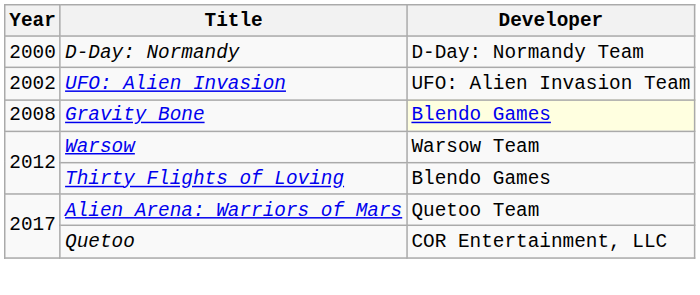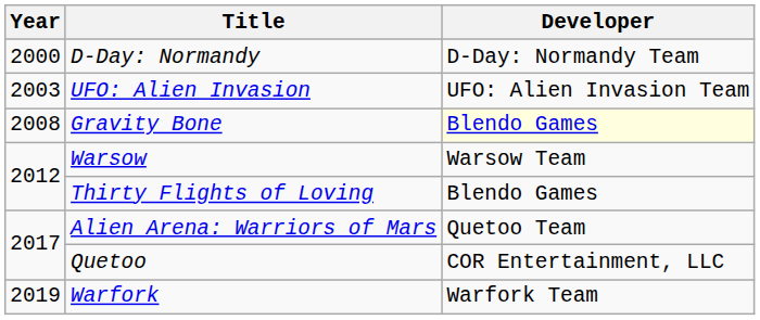 <table class="wikitable sortable">
 <tr>
 <th>Year</th>
 <th>Title</th>
 <th>Developer</th>
 </tr>
 <tr>
 <td>2000</td>
 <td><em>D-Day: Normandy</em></td>
 <td>D-Day: Normandy Team</td>
 </tr>
 <tr>
-<td>2002</td>
+<td>2003</td>
 <td><em><a href='#'>UFO: Alien Invasion</a></em></td>
 <td>UFO: Alien Invasion Team</td>
 </tr>
 <tr>
 <td>2008</td>
 <td><em><a href='#'>Gravity Bone</a></em></td>
 <td style="background: lightyellow;"><a href='#'>Blendo Games</a></td>
 </tr>
 <tr>
 <td rowspan="2">2012</td>
 <td><em><a href='#'>Warsow</a></em></td>
 <td>Warsow Team</td>
 </tr>
 <tr>
 <td><em><a href='#'>Thirty Flights of Loving</a></em></td>
 <td>Blendo Games</td>
 </tr>
 <tr>
 <td rowspan="2">2017</td>
 <td><em><a href='#'>Alien Arena: Warriors of Mars</a></em></td>
 <td>Quetoo Team</td>
 </tr>
 <tr>
 <td><em>Quetoo</em></td>
 <td>COR Entertainment, LLC</td>
 </tr>
+<tr>
+<td>2019</td>
+<td><em><a href='#'>Warfork</a></em></td>
+<td>Warfork Team</td>
+</tr>
 </table>
